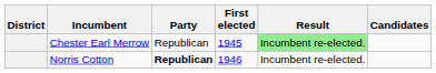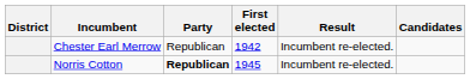 <table class=wikitable>
 <tr valign=bottom>
 <th>District</th>
 <th>Incumbent</th>
 <th>Party</th>
 <th>First<br>elected</th>
 <th>Result</th>
 <th>Candidates</th>
 </tr>
 <tr>
 <th></th>
 <td><a href='#'>Chester Earl Merrow</a></td>
 <td>Republican</td>
-<td><a href='#'>1945</a></td>
-<td style="background: lightgreen;">Incumbent re-elected.</td>
+<td><a href='#'>1942</a></td>
+<td>Incumbent re-elected.</td>
 <td nowrap></td>
 </tr>
 <tr>
 <th></th>
 <td><a href='#'>Norris Cotton</a></td>
 <td><strong>Republican</strong></td>
-<td><a href='#'>1946</a></td>
+<td><a href='#'>1945</a></td>
 <td>Incumbent re-elected.</td>
 <td nowrap></td>
 </tr>
 </table>
